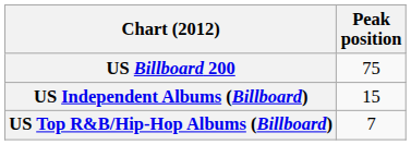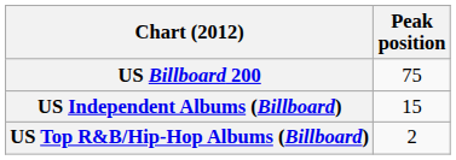 <table class="wikitable plainrowheaders sortable" style="text-align:center;" border="1">
 <tr>
 <th scope="col">Chart (2012)</th>
 <th scope="col">Peak<br>position</th>
 </tr>
 <tr>
 <th scope="row">US <a href='#'><em>Billboard</em> 200</a></th>
 <td>75</td>
 </tr>
 <tr>
 <th scope="row">US <a href='#'>Independent Albums</a> (<em><a href='#'>Billboard</a></em>)</th>
 <td>15</td>
 </tr>
 <tr>
 <th scope="row">US <a href='#'>Top R&B/Hip-Hop Albums</a> (<em><a href='#'>Billboard</a></em>)</th>
-<td>7</td>
+<td>2</td>
 </tr>
 </table>
